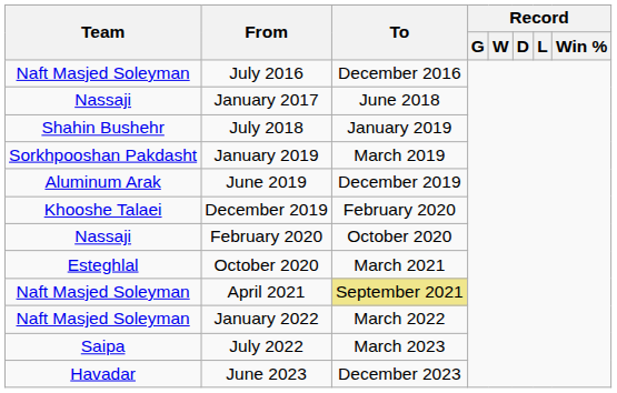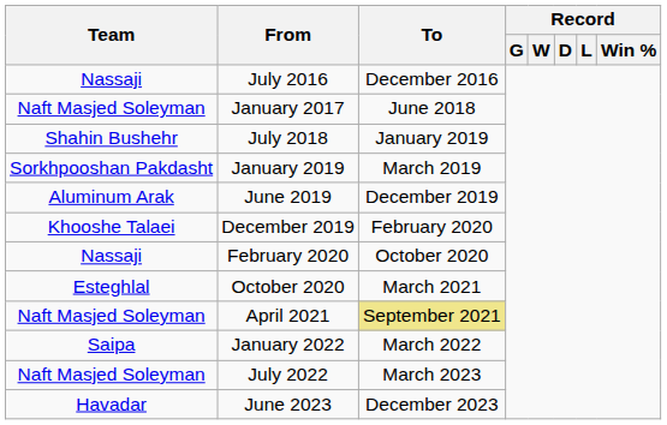 <table class="wikitable" style="text-align: center">
 <tr>
 <th rowspan=2>Team</th>
 <th rowspan=2>From</th>
 <th rowspan=2>To</th>
 <th colspan=8>Record</th>
 </tr>
 <tr>
 <th>G</th>
 <th>W</th>
 <th>D</th>
 <th>L</th>
 <th>Win %</th>
 </tr>
 <tr>
-<td><a href='#'>Naft Masjed Soleyman</a></td>
+<td><a href='#'>Nassaji</a></td>
 <td align=“left”>July 2016</td>
 <td align=“left”>December 2016<br></td>
 </tr>
 <tr>
-<td><a href='#'>Nassaji</a></td>
+<td><a href='#'>Naft Masjed Soleyman</a></td>
 <td align=“left”>January 2017</td>
 <td align=“left”>June 2018<br></td>
 </tr>
 <tr>
 <td><a href='#'>Shahin Bushehr</a></td>
 <td align=“left”>July 2018</td>
 <td align=“left”>January 2019<br></td>
 </tr>
 <tr>
 <td><a href='#'>Sorkhpooshan Pakdasht</a></td>
 <td align=“left”>January 2019</td>
 <td align=“left”>March 2019<br></td>
 </tr>
 <tr>
 <td><a href='#'>Aluminum Arak</a></td>
 <td align=“left”>June 2019</td>
 <td align=“left”>December 2019<br></td>
 </tr>
 <tr>
 <td><a href='#'>Khooshe Talaei</a></td>
 <td align=“left”>December 2019</td>
 <td align=“left”>February 2020<br></td>
 </tr>
 <tr>
 <td><a href='#'>Nassaji</a></td>
 <td align=“left”>February 2020</td>
 <td align=“left”>October 2020<br></td>
 </tr>
 <tr>
 <td><a href='#'>Esteghlal</a></td>
 <td align=“left”>October 2020</td>
 <td align=“left”>March 2021<br></td>
 </tr>
 <tr>
 <td><a href='#'>Naft Masjed Soleyman</a></td>
 <td align=“left”>April 2021</td>
 <td align=“left” style="background: khaki;">September 2021<br></td>
 </tr>
 <tr>
-<td><a href='#'>Naft Masjed Soleyman</a></td>
+<td><a href='#'>Saipa</a></td>
 <td align=“left”>January 2022</td>
 <td align=“left”>March 2022<br></td>
 </tr>
 <tr>
-<td><a href='#'>Saipa</a></td>
+<td><a href='#'>Naft Masjed Soleyman</a></td>
 <td align=“left”>July 2022</td>
 <td align=“left”>March 2023<br></td>
 </tr>
 <tr>
 <td><a href='#'>Havadar</a></td>
 <td align=“left”>June 2023</td>
 <td align=“left”>December 2023<br></td>
 </tr>
 </table>
